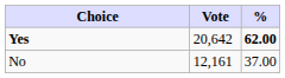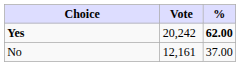 <table class="wikitable">
 <tr>
 <th style="background:#ddf; width:200px;">Choice </th>
 <th style="background:#ddf; width:50px;">Vote</th>
 <th style="background:#ddf; width:30px;">%</th>
 </tr>
 <tr>
 <td><strong>Yes</strong></td>
-<td>20,642</td>
+<td>20,242</td>
 <td><strong>62.00</strong></td>
 </tr>
 <tr>
 <td>No</td>
 <td>12,161</td>
 <td>37.00</td>
 </tr>
 </table>
